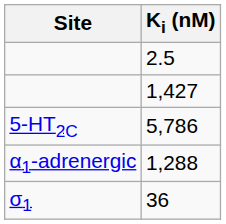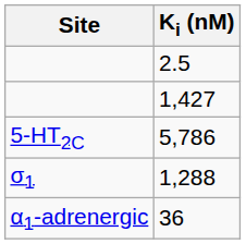 <table class="wikitable floatright">
 <tr>
 <th>Site</th>
 <th>K<sub>i</sub> (nM)</th>
 </tr>
 <tr>
 <td></td>
 <td>2.5</td>
 </tr>
 <tr>
 <td></td>
 <td>1,427</td>
 </tr>
 <tr>
 <td><a href='#'>5-HT<sub>2C</sub></a></td>
 <td>5,786</td>
 </tr>
 <tr>
-<td><a href='#'>α<sub>1</sub>-adrenergic</a></td>
+<td><a href='#'>σ<sub>1</sub></a></td>
 <td>1,288</td>
 </tr>
 <tr>
-<td><a href='#'>σ<sub>1</sub></a></td>
+<td><a href='#'>α<sub>1</sub>-adrenergic</a></td>
 <td>36</td>
 </tr>
 </table>
